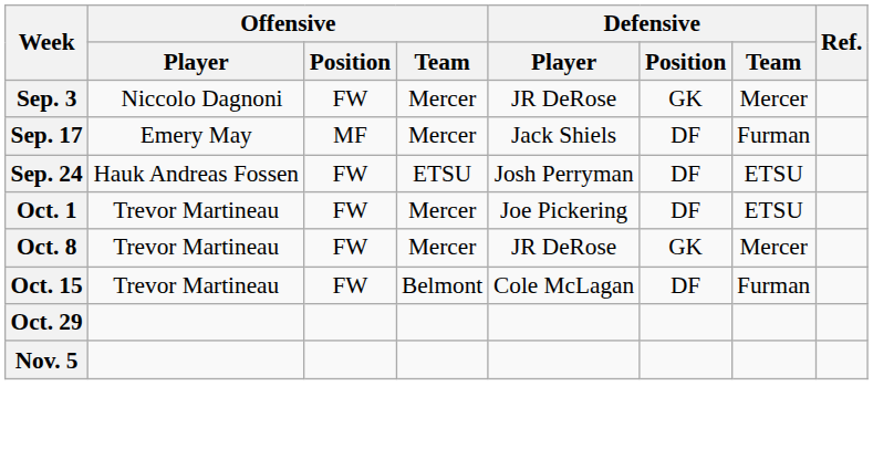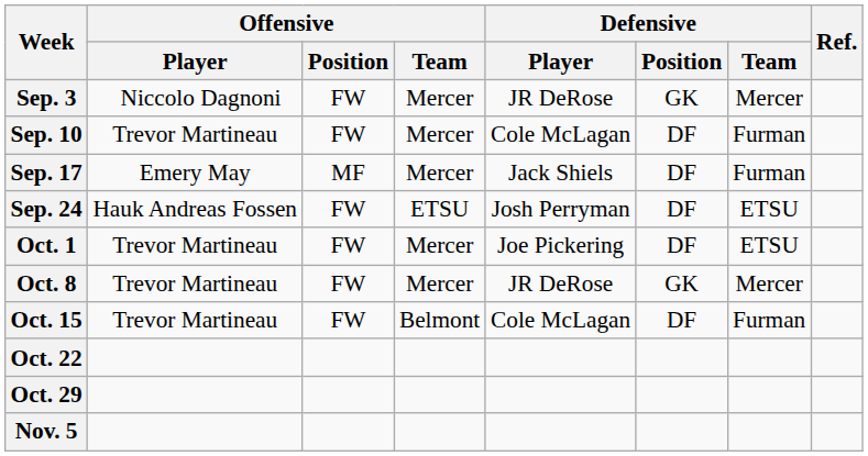 <table class="wikitable plainrowheaders" style="text-align:center">
 <tr>
 <th scope="col" rowspan="2">Week</th>
 <th scope="col" colspan="3">Offensive</th>
 <th scope="col" colspan="3">Defensive</th>
 <th rowspan="2">Ref.</th>
 </tr>
 <tr>
 <th>Player</th>
 <th>Position</th>
 <th>Team</th>
 <th>Player</th>
 <th>Position</th>
 <th>Team</th>
 </tr>
 <tr>
 <th scope="row" style="text-align:center">Sep. 3</th>
 <td>  Niccolo Dagnoni</td>
 <td>FW</td>
 <td>Mercer</td>
 <td>JR DeRose</td>
 <td>GK</td>
 <td>Mercer</td>
+<td></td>
+</tr>
+<tr>
+<th scope="row" style="text-align:center">Sep. 10</th>
+<td>Trevor Martineau</td>
+<td>FW</td>
+<td>Mercer</td>
+<td>Cole McLagan</td>
+<td>DF</td>
+<td>Furman</td>
 <td></td>
 </tr>
 <tr>
 <th scope="row" style="text-align:center">Sep. 17</th>
 <td>Emery May</td>
 <td>MF</td>
 <td>Mercer</td>
 <td>Jack Shiels</td>
 <td>DF</td>
 <td>Furman</td>
 <td></td>
 </tr>
 <tr>
 <th scope="row" style="text-align:center">Sep. 24</th>
 <td>Hauk Andreas Fossen</td>
 <td>FW</td>
 <td>ETSU</td>
 <td>Josh Perryman</td>
 <td>DF</td>
 <td>ETSU</td>
 <td></td>
 </tr>
 <tr>
 <th scope="row" style="text-align:center">Oct. 1</th>
 <td>Trevor Martineau</td>
 <td>FW</td>
 <td>Mercer</td>
 <td>Joe Pickering</td>
 <td>DF</td>
 <td>ETSU</td>
 <td></td>
 </tr>
 <tr>
 <th scope="row" style="text-align:center">Oct. 8</th>
 <td>Trevor Martineau</td>
 <td>FW</td>
 <td>Mercer</td>
 <td>JR DeRose</td>
 <td>GK</td>
 <td>Mercer</td>
 <td></td>
 </tr>
 <tr>
 <th scope="row" style="text-align:center">Oct. 15</th>
 <td>Trevor Martineau</td>
 <td>FW</td>
 <td>Belmont</td>
 <td>Cole McLagan</td>
 <td>DF</td>
 <td>Furman</td>
 <td></td>
 </tr>
 <tr>
+<th scope="row" style="text-align:center">Oct. 22</th>
+<td></td>
+<td></td>
+<td></td>
+<td></td>
+<td></td>
+<td></td>
+<td></td>
+</tr>
+<tr>
 <th scope="row" style="text-align:center">Oct. 29</th>
 <td></td>
 <td></td>
 <td></td>
 <td></td>
 <td></td>
 <td></td>
 <td></td>
 </tr>
 <tr>
 <th scope="row" style="text-align:center">Nov. 5</th>
 <td></td>
 <td></td>
 <td></td>
 <td></td>
 <td></td>
 <td></td>
 <td></td>
 </tr>
 </table>
